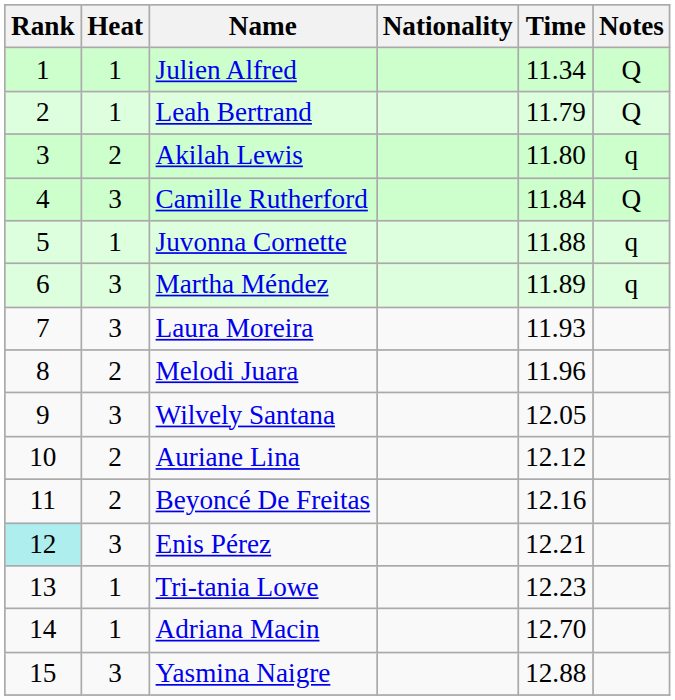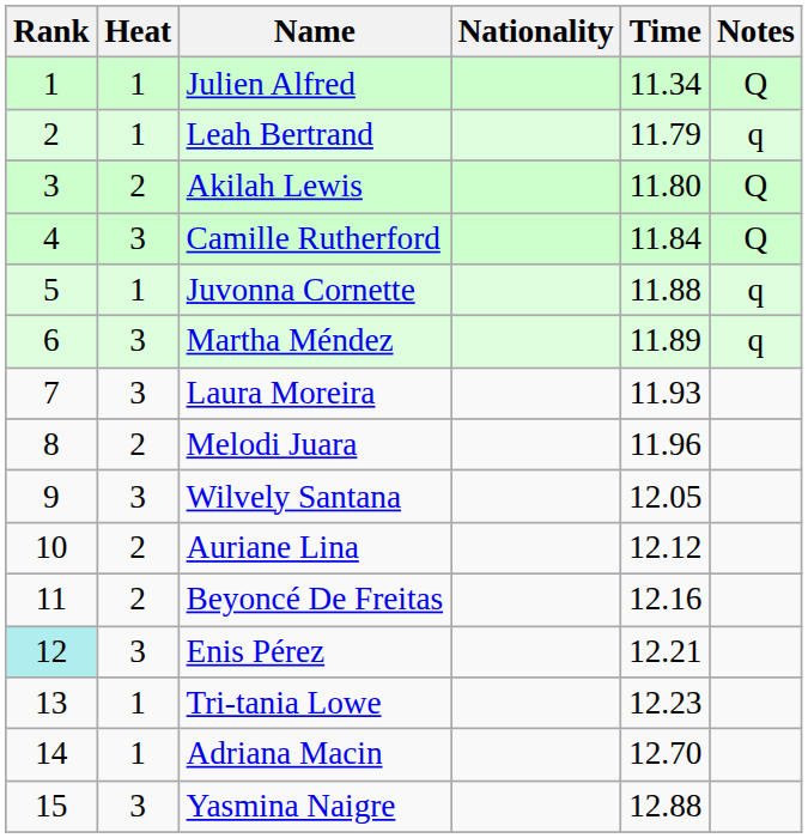 <table class="wikitable sortable" style="text-align:center">
 <tr>
 <th>Rank</th>
 <th>Heat</th>
 <th>Name</th>
 <th>Nationality</th>
 <th>Time</th>
 <th>Notes</th>
 </tr>
 <tr bgcolor=ccffcc>
 <td>1</td>
 <td>1</td>
 <td align=left><a href='#'>Julien Alfred</a></td>
 <td align=left></td>
 <td>11.34</td>
 <td>Q</td>
 </tr>
 <tr bgcolor=ddffdd>
 <td>2</td>
 <td>1</td>
 <td align=left><a href='#'>Leah Bertrand</a></td>
 <td align=left></td>
 <td>11.79</td>
-<td>Q</td>
+<td>q</td>
 </tr>
 <tr bgcolor=ccffcc>
 <td>3</td>
 <td>2</td>
 <td align=left><a href='#'>Akilah Lewis</a></td>
 <td align=left></td>
 <td>11.80</td>
-<td>q</td>
+<td>Q</td>
 </tr>
 <tr bgcolor=ccffcc>
 <td>4</td>
 <td>3</td>
 <td align=left><a href='#'> Camille Rutherford</a></td>
 <td align=left></td>
 <td>11.84</td>
 <td>Q</td>
 </tr>
 <tr bgcolor=ddffdd>
 <td>5</td>
 <td>1</td>
 <td align=left><a href='#'>Juvonna Cornette</a></td>
 <td align=left></td>
 <td>11.88</td>
 <td>q</td>
 </tr>
 <tr bgcolor=ddffdd>
 <td>6</td>
 <td>3</td>
 <td align=left><a href='#'>Martha Méndez</a></td>
 <td align=left></td>
 <td>11.89</td>
 <td>q</td>
 </tr>
 <tr>
 <td>7</td>
 <td>3</td>
 <td align=left><a href='#'>Laura Moreira</a></td>
 <td align=left></td>
 <td>11.93</td>
 <td></td>
 </tr>
 <tr>
 <td>8</td>
 <td>2</td>
 <td align=left><a href='#'>Melodi Juara</a></td>
 <td align=left></td>
 <td>11.96</td>
 <td></td>
 </tr>
 <tr>
 <td>9</td>
 <td>3</td>
 <td align=left><a href='#'>Wilvely Santana</a></td>
 <td align=left></td>
 <td>12.05</td>
 <td></td>
 </tr>
 <tr>
 <td>10</td>
 <td>2</td>
 <td align=left><a href='#'>Auriane Lina</a></td>
 <td align=left></td>
 <td>12.12</td>
 <td></td>
 </tr>
 <tr>
 <td>11</td>
 <td>2</td>
 <td align=left><a href='#'>Beyoncé De Freitas</a></td>
 <td align=left></td>
 <td>12.16</td>
 <td></td>
 </tr>
 <tr>
 <td style="background: paleturquoise;">12</td>
 <td>3</td>
 <td align=left><a href='#'>Enis Pérez</a></td>
 <td align=left></td>
 <td>12.21</td>
 <td></td>
 </tr>
 <tr>
 <td>13</td>
 <td>1</td>
 <td align=left><a href='#'>Tri-tania Lowe</a></td>
 <td align=left></td>
 <td>12.23</td>
 <td></td>
 </tr>
 <tr>
 <td>14</td>
 <td>1</td>
 <td align=left><a href='#'>Adriana Macin</a></td>
 <td align=left></td>
 <td>12.70</td>
 <td></td>
 </tr>
 <tr>
 <td>15</td>
 <td>3</td>
 <td align=left><a href='#'>Yasmina Naigre</a></td>
 <td align=left></td>
 <td>12.88</td>
 <td></td>
 </tr>
 </table>
